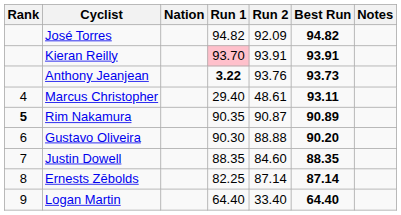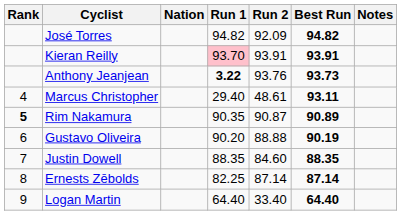 <table class="wikitable sortable" style="text-align:center">
 <tr style="background:#efefef;">
 <th>Rank</th>
 <th>Cyclist</th>
 <th>Nation</th>
 <th>Run 1</th>
 <th>Run 2</th>
 <th>Best Run</th>
 <th>Notes</th>
 </tr>
 <tr>
 <td></td>
 <td align="left"><a href='#'>José Torres</a></td>
 <td align="left"></td>
 <td>94.82</td>
 <td>92.09</td>
 <td><strong>94.82</strong></td>
 <td></td>
 </tr>
 <tr>
 <td></td>
 <td align="left"><a href='#'>Kieran Reilly</a></td>
 <td align="left"></td>
 <td style="background: pink;">93.70</td>
 <td>93.91</td>
 <td><strong>93.91</strong></td>
 <td></td>
 </tr>
 <tr>
 <td></td>
 <td align="left"><a href='#'>Anthony Jeanjean</a></td>
 <td align="left"></td>
 <td><strong>3.22</strong></td>
 <td>93.76</td>
 <td><strong>93.73</strong></td>
 <td></td>
 </tr>
 <tr>
 <td>4</td>
 <td align="left"><a href='#'>Marcus Christopher</a></td>
 <td align="left"></td>
 <td>29.40</td>
 <td>48.61</td>
 <td><strong>93.11</strong></td>
 <td></td>
 </tr>
 <tr>
 <td><strong>5</strong></td>
 <td align="left"><a href='#'>Rim Nakamura</a></td>
 <td align="left"></td>
 <td>90.35</td>
 <td>90.87</td>
 <td><strong>90.89</strong></td>
 <td></td>
 </tr>
 <tr>
 <td>6</td>
 <td align="left"><a href='#'>Gustavo Oliveira</a></td>
 <td align="left"></td>
-<td>90.30</td>
+<td>90.20</td>
 <td>88.88</td>
-<td><strong>90.20</strong></td>
+<td><strong>90.19</strong></td>
 <td></td>
 </tr>
 <tr>
 <td>7</td>
 <td align="left"><a href='#'>Justin Dowell</a></td>
 <td align="left"></td>
 <td>88.35</td>
 <td>84.60</td>
 <td><strong>88.35</strong></td>
 <td></td>
 </tr>
 <tr>
 <td>8</td>
 <td align="left"><a href='#'>Ernests Zēbolds</a></td>
 <td align="left"></td>
 <td>82.25</td>
 <td>87.14</td>
 <td><strong>87.14</strong></td>
 <td></td>
 </tr>
 <tr>
 <td>9</td>
 <td align="left"><a href='#'>Logan Martin</a></td>
 <td align="left"></td>
 <td>64.40</td>
 <td>33.40</td>
 <td><strong>64.40</strong></td>
 <td></td>
 </tr>
 </table>
